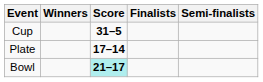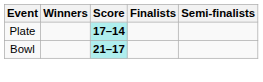 <table class="wikitable" style="text-align: center">
 <tr>
 <th>Event</th>
 <th>Winners</th>
 <th>Score</th>
 <th>Finalists</th>
 <th>Semi-finalists</th>
 </tr>
 <tr>
-<td>Cup</td>
-<td align=left><strong></strong></td>
-<td><strong>31–5</strong></td>
-<td align=left></td>
-<td align=left><br></td>
-</tr>
-<tr>
 <td>Plate</td>
 <td align=left><strong></strong></td>
-<td><strong>17–14</strong></td>
+<td style="background: paleturquoise;"><strong>17–14</strong></td>
 <td align=left></td>
 <td align=left><br></td>
 </tr>
 <tr>
 <td>Bowl</td>
 <td align=left><strong></strong></td>
 <td style="background: paleturquoise;"><strong>21–17</strong></td>
 <td align=left></td>
 <td align=left><br></td>
 </tr>
 </table>
